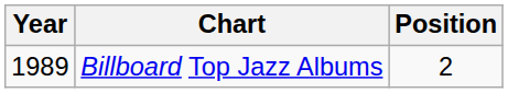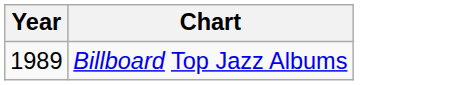 <table class="wikitable">
 <tr>
 <th>Year</th>
 <th>Chart</th>
-<th>Position</th>
 </tr>
 <tr>
 <td>1989</td>
 <td><em><a href='#'>Billboard</a></em> <a href='#'>Top Jazz Albums</a></td>
-<td style="text-align:center">2</td>
 </tr>
 </table>
